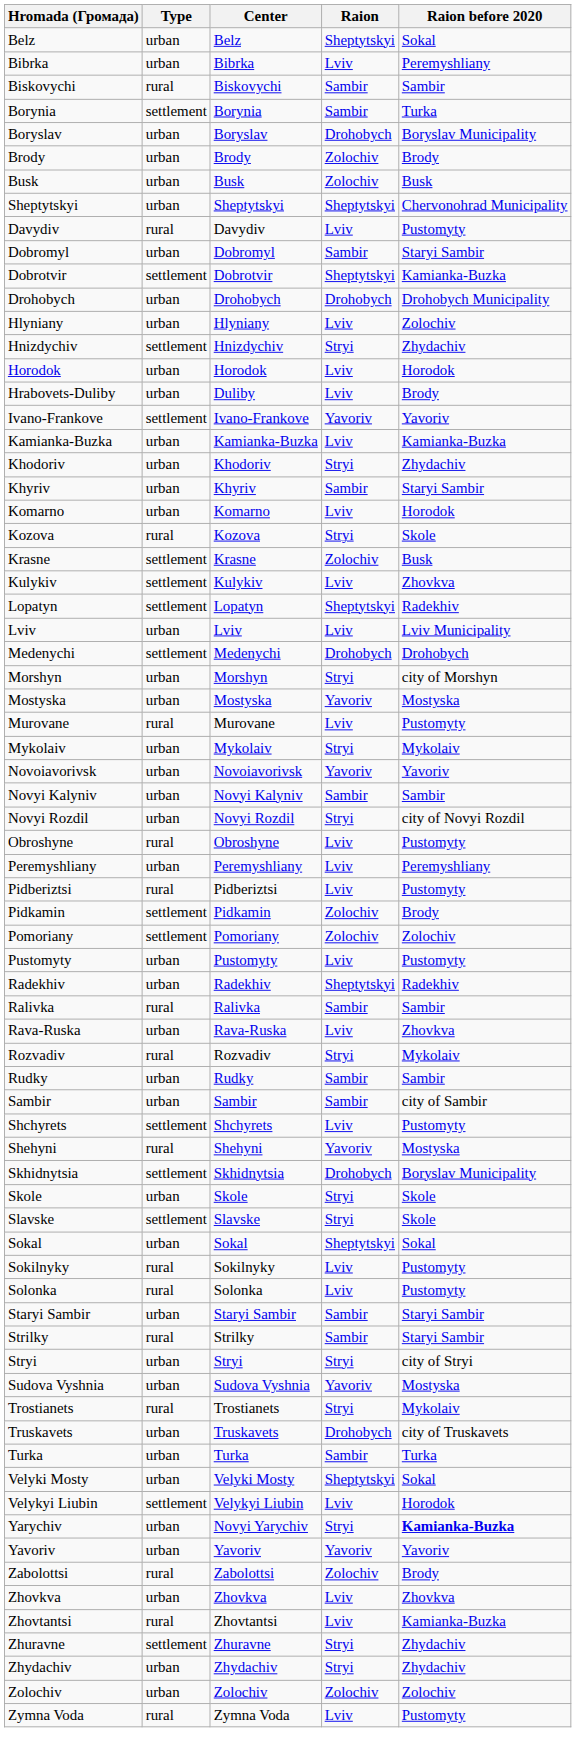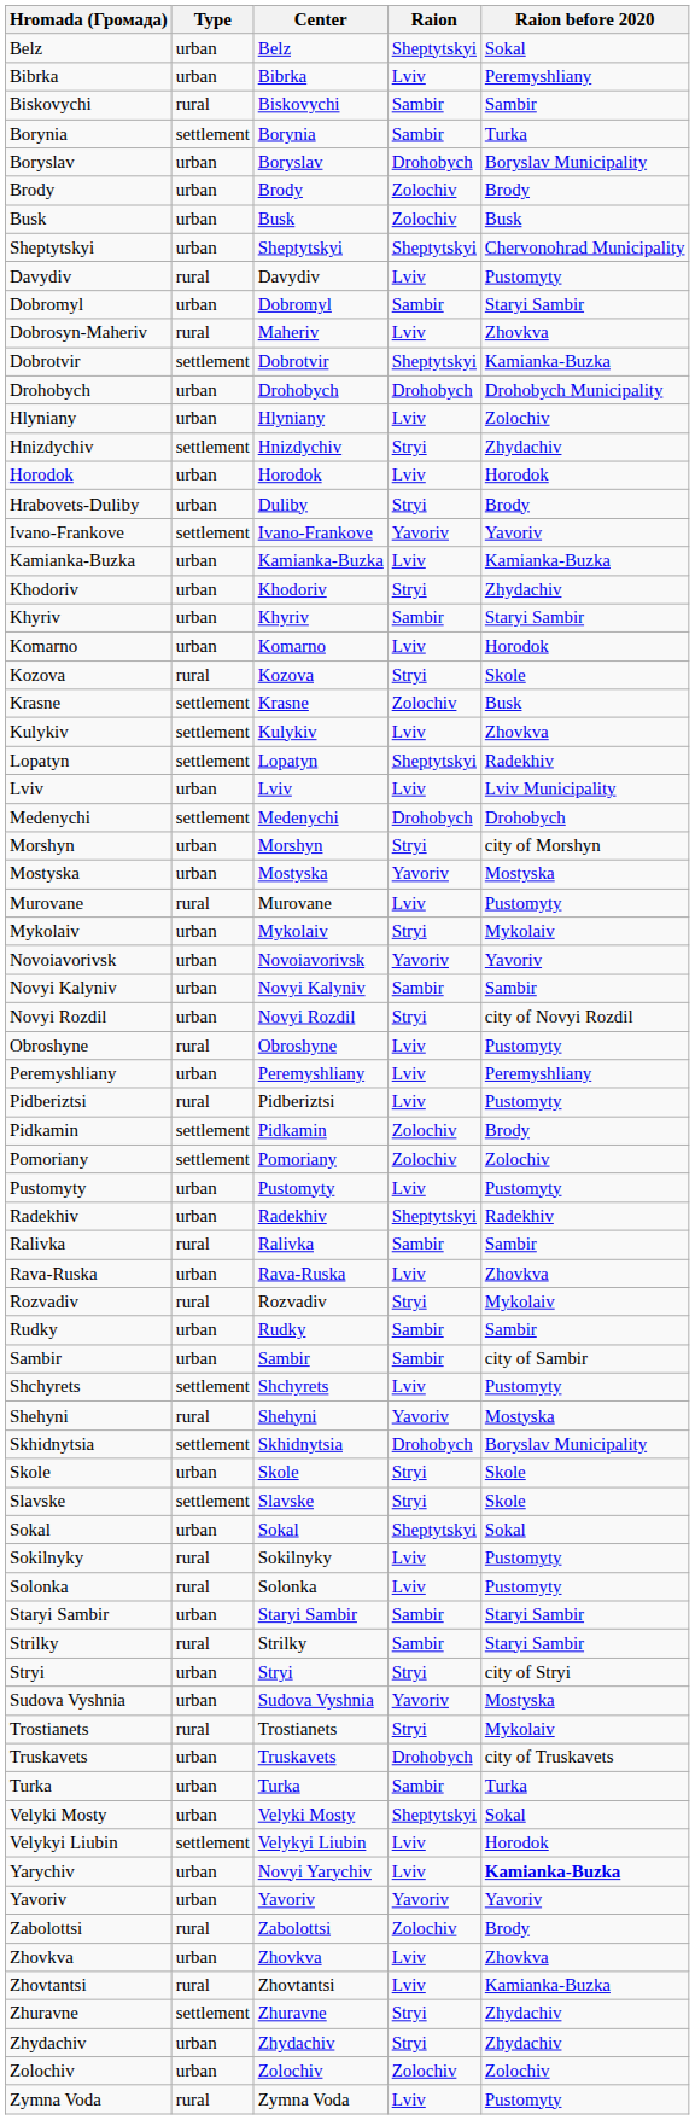 <table class="wikitable sortable">
 <tr>
 <th>Hromada (Громада)</th>
 <th>Type</th>
 <th>Center</th>
 <th>Raion</th>
 <th>Raion before 2020</th>
 </tr>
 <tr>
 <td>Belz</td>
 <td>urban</td>
 <td><a href='#'>Belz</a></td>
 <td><a href='#'>Sheptytskyi</a></td>
 <td><a href='#'>Sokal</a></td>
 </tr>
 <tr>
 <td>Bibrka</td>
 <td>urban</td>
 <td><a href='#'>Bibrka</a></td>
 <td><a href='#'>Lviv</a></td>
 <td><a href='#'>Peremyshliany</a></td>
 </tr>
 <tr>
 <td>Biskovychi</td>
 <td>rural</td>
 <td><a href='#'>Biskovychi</a></td>
 <td><a href='#'>Sambir</a></td>
 <td><a href='#'>Sambir</a></td>
 </tr>
 <tr>
 <td>Borynia</td>
 <td>settlement</td>
 <td><a href='#'>Borynia</a></td>
 <td><a href='#'>Sambir</a></td>
 <td><a href='#'>Turka</a></td>
 </tr>
 <tr>
 <td>Boryslav</td>
 <td>urban</td>
 <td><a href='#'>Boryslav</a></td>
 <td><a href='#'>Drohobych</a></td>
 <td><a href='#'>Boryslav Municipality</a></td>
 </tr>
 <tr>
 <td>Brody</td>
 <td>urban</td>
 <td><a href='#'>Brody</a></td>
 <td><a href='#'>Zolochiv</a></td>
 <td><a href='#'>Brody</a></td>
 </tr>
 <tr>
 <td>Busk</td>
 <td>urban</td>
 <td><a href='#'>Busk</a></td>
 <td><a href='#'>Zolochiv</a></td>
 <td><a href='#'>Busk</a></td>
 </tr>
 <tr>
 <td>Sheptytskyi</td>
 <td>urban</td>
 <td><a href='#'>Sheptytskyi</a></td>
 <td><a href='#'>Sheptytskyi</a></td>
 <td><a href='#'>Chervonohrad Municipality</a></td>
 </tr>
 <tr>
 <td>Davydiv</td>
 <td>rural</td>
 <td>Davydiv</td>
 <td><a href='#'>Lviv</a></td>
 <td><a href='#'>Pustomyty</a></td>
 </tr>
 <tr>
 <td>Dobromyl</td>
 <td>urban</td>
 <td><a href='#'>Dobromyl</a></td>
 <td><a href='#'>Sambir</a></td>
 <td><a href='#'>Staryi Sambir</a></td>
 </tr>
 <tr>
+<td>Dobrosyn-Maheriv</td>
+<td>rural</td>
+<td><a href='#'>Maheriv</a></td>
+<td><a href='#'>Lviv</a></td>
+<td><a href='#'>Zhovkva</a></td>
+</tr>
+<tr>
 <td>Dobrotvir</td>
 <td>settlement</td>
 <td><a href='#'>Dobrotvir</a></td>
 <td><a href='#'>Sheptytskyi</a></td>
 <td><a href='#'>Kamianka-Buzka</a></td>
 </tr>
 <tr>
 <td>Drohobych</td>
 <td>urban</td>
 <td><a href='#'>Drohobych</a></td>
 <td><a href='#'>Drohobych</a></td>
 <td><a href='#'>Drohobych Municipality</a></td>
 </tr>
 <tr>
 <td>Hlyniany</td>
 <td>urban</td>
 <td><a href='#'>Hlyniany</a></td>
 <td><a href='#'>Lviv</a></td>
 <td><a href='#'>Zolochiv</a></td>
 </tr>
 <tr>
 <td>Hnizdychiv</td>
 <td>settlement</td>
 <td><a href='#'>Hnizdychiv</a></td>
 <td><a href='#'>Stryi</a></td>
 <td><a href='#'>Zhydachiv</a></td>
 </tr>
 <tr>
 <td><a href='#'>Horodok</a></td>
 <td>urban</td>
 <td><a href='#'>Horodok</a></td>
 <td><a href='#'>Lviv</a></td>
 <td><a href='#'>Horodok</a></td>
 </tr>
 <tr>
 <td>Hrabovets-Duliby</td>
 <td>urban</td>
 <td><a href='#'>Duliby</a></td>
-<td><a href='#'>Lviv</a></td>
+<td><a href='#'>Stryi</a></td>
 <td><a href='#'>Brody</a></td>
 </tr>
 <tr>
 <td>Ivano-Frankove</td>
 <td>settlement</td>
 <td><a href='#'>Ivano-Frankove</a></td>
 <td><a href='#'>Yavoriv</a></td>
 <td><a href='#'>Yavoriv</a></td>
 </tr>
 <tr>
 <td>Kamianka-Buzka</td>
 <td>urban</td>
 <td><a href='#'>Kamianka-Buzka</a></td>
 <td><a href='#'>Lviv</a></td>
 <td><a href='#'>Kamianka-Buzka</a></td>
 </tr>
 <tr>
 <td>Khodoriv</td>
 <td>urban</td>
 <td><a href='#'>Khodoriv</a></td>
 <td><a href='#'>Stryi</a></td>
 <td><a href='#'>Zhydachiv</a></td>
 </tr>
 <tr>
 <td>Khyriv</td>
 <td>urban</td>
 <td><a href='#'>Khyriv</a></td>
 <td><a href='#'>Sambir</a></td>
 <td><a href='#'>Staryi Sambir</a></td>
 </tr>
 <tr>
 <td>Komarno</td>
 <td>urban</td>
 <td><a href='#'>Komarno</a></td>
 <td><a href='#'>Lviv</a></td>
 <td><a href='#'>Horodok</a></td>
 </tr>
 <tr>
 <td>Kozova</td>
 <td>rural</td>
 <td><a href='#'>Kozova</a></td>
 <td><a href='#'>Stryi</a></td>
 <td><a href='#'>Skole</a></td>
 </tr>
 <tr>
 <td>Krasne</td>
 <td>settlement</td>
 <td><a href='#'>Krasne</a></td>
 <td><a href='#'>Zolochiv</a></td>
 <td><a href='#'>Busk</a></td>
 </tr>
 <tr>
 <td>Kulykiv</td>
 <td>settlement</td>
 <td><a href='#'>Kulykiv</a></td>
 <td><a href='#'>Lviv</a></td>
 <td><a href='#'>Zhovkva</a></td>
 </tr>
 <tr>
 <td>Lopatyn</td>
 <td>settlement</td>
 <td><a href='#'>Lopatyn</a></td>
 <td><a href='#'>Sheptytskyi</a></td>
 <td><a href='#'>Radekhiv</a></td>
 </tr>
 <tr>
 <td>Lviv</td>
 <td>urban</td>
 <td><a href='#'>Lviv</a></td>
 <td><a href='#'>Lviv</a></td>
 <td><a href='#'>Lviv Municipality</a></td>
 </tr>
 <tr>
 <td>Medenychi</td>
 <td>settlement</td>
 <td><a href='#'>Medenychi</a></td>
 <td><a href='#'>Drohobych</a></td>
 <td><a href='#'>Drohobych</a></td>
 </tr>
 <tr>
 <td>Morshyn</td>
 <td>urban</td>
 <td><a href='#'>Morshyn</a></td>
 <td><a href='#'>Stryi</a></td>
 <td>city of Morshyn</td>
 </tr>
 <tr>
 <td>Mostyska</td>
 <td>urban</td>
 <td><a href='#'>Mostyska</a></td>
 <td><a href='#'>Yavoriv</a></td>
 <td><a href='#'>Mostyska</a></td>
 </tr>
 <tr>
 <td>Murovane</td>
 <td>rural</td>
 <td>Murovane</td>
 <td><a href='#'>Lviv</a></td>
 <td><a href='#'>Pustomyty</a></td>
 </tr>
 <tr>
 <td>Mykolaiv</td>
 <td>urban</td>
 <td><a href='#'>Mykolaiv</a></td>
 <td><a href='#'>Stryi</a></td>
 <td><a href='#'>Mykolaiv</a></td>
 </tr>
 <tr>
 <td>Novoiavorivsk</td>
 <td>urban</td>
 <td><a href='#'>Novoiavorivsk</a></td>
 <td><a href='#'>Yavoriv</a></td>
 <td><a href='#'>Yavoriv</a></td>
 </tr>
 <tr>
 <td>Novyi Kalyniv</td>
 <td>urban</td>
 <td><a href='#'>Novyi Kalyniv</a></td>
 <td><a href='#'>Sambir</a></td>
 <td><a href='#'>Sambir</a></td>
 </tr>
 <tr>
 <td>Novyi Rozdil</td>
 <td>urban</td>
 <td><a href='#'>Novyi Rozdil</a></td>
 <td><a href='#'>Stryi</a></td>
 <td>city of Novyi Rozdil</td>
 </tr>
 <tr>
 <td>Obroshyne</td>
 <td>rural</td>
 <td><a href='#'>Obroshyne</a></td>
 <td><a href='#'>Lviv</a></td>
 <td><a href='#'>Pustomyty</a></td>
 </tr>
 <tr>
 <td>Peremyshliany</td>
 <td>urban</td>
 <td><a href='#'>Peremyshliany</a></td>
 <td><a href='#'>Lviv</a></td>
 <td><a href='#'>Peremyshliany</a></td>
 </tr>
 <tr>
 <td>Pidberiztsi</td>
 <td>rural</td>
 <td>Pidberiztsi</td>
 <td><a href='#'>Lviv</a></td>
 <td><a href='#'>Pustomyty</a></td>
 </tr>
 <tr>
 <td>Pidkamin</td>
 <td>settlement</td>
 <td><a href='#'>Pidkamin</a></td>
 <td><a href='#'>Zolochiv</a></td>
 <td><a href='#'>Brody</a></td>
 </tr>
 <tr>
 <td>Pomoriany</td>
 <td>settlement</td>
 <td><a href='#'>Pomoriany</a></td>
 <td><a href='#'>Zolochiv</a></td>
 <td><a href='#'>Zolochiv</a></td>
 </tr>
 <tr>
 <td>Pustomyty</td>
 <td>urban</td>
 <td><a href='#'>Pustomyty</a></td>
 <td><a href='#'>Lviv</a></td>
 <td><a href='#'>Pustomyty</a></td>
 </tr>
 <tr>
 <td>Radekhiv</td>
 <td>urban</td>
 <td><a href='#'>Radekhiv</a></td>
 <td><a href='#'>Sheptytskyi</a></td>
 <td><a href='#'>Radekhiv</a></td>
 </tr>
 <tr>
 <td>Ralivka</td>
 <td>rural</td>
 <td><a href='#'>Ralivka</a></td>
 <td><a href='#'>Sambir</a></td>
 <td><a href='#'>Sambir</a></td>
 </tr>
 <tr>
 <td>Rava-Ruska</td>
 <td>urban</td>
 <td><a href='#'>Rava-Ruska</a></td>
 <td><a href='#'>Lviv</a></td>
 <td><a href='#'>Zhovkva</a></td>
 </tr>
 <tr>
 <td>Rozvadiv</td>
 <td>rural</td>
 <td>Rozvadiv</td>
 <td><a href='#'>Stryi</a></td>
 <td><a href='#'>Mykolaiv</a></td>
 </tr>
 <tr>
 <td>Rudky</td>
 <td>urban</td>
 <td><a href='#'>Rudky</a></td>
 <td><a href='#'>Sambir</a></td>
 <td><a href='#'>Sambir</a></td>
 </tr>
 <tr>
 <td>Sambir</td>
 <td>urban</td>
 <td><a href='#'>Sambir</a></td>
 <td><a href='#'>Sambir</a></td>
 <td>city of Sambir</td>
 </tr>
 <tr>
 <td>Shchyrets</td>
 <td>settlement</td>
 <td><a href='#'>Shchyrets</a></td>
 <td><a href='#'>Lviv</a></td>
 <td><a href='#'>Pustomyty</a></td>
 </tr>
 <tr>
 <td>Shehyni</td>
 <td>rural</td>
 <td><a href='#'>Shehyni</a></td>
 <td><a href='#'>Yavoriv</a></td>
 <td><a href='#'>Mostyska</a></td>
 </tr>
 <tr>
 <td>Skhidnytsia</td>
 <td>settlement</td>
 <td><a href='#'>Skhidnytsia</a></td>
 <td><a href='#'>Drohobych</a></td>
 <td><a href='#'>Boryslav Municipality</a></td>
 </tr>
 <tr>
 <td>Skole</td>
 <td>urban</td>
 <td><a href='#'>Skole</a></td>
 <td><a href='#'>Stryi</a></td>
 <td><a href='#'>Skole</a></td>
 </tr>
 <tr>
 <td>Slavske</td>
 <td>settlement</td>
 <td><a href='#'>Slavske</a></td>
 <td><a href='#'>Stryi</a></td>
 <td><a href='#'>Skole</a></td>
 </tr>
 <tr>
 <td>Sokal</td>
 <td>urban</td>
 <td><a href='#'>Sokal</a></td>
 <td><a href='#'>Sheptytskyi</a></td>
 <td><a href='#'>Sokal</a></td>
 </tr>
 <tr>
 <td>Sokilnyky</td>
 <td>rural</td>
 <td>Sokilnyky</td>
 <td><a href='#'>Lviv</a></td>
 <td><a href='#'>Pustomyty</a></td>
 </tr>
 <tr>
 <td>Solonka</td>
 <td>rural</td>
 <td>Solonka</td>
 <td><a href='#'>Lviv</a></td>
 <td><a href='#'>Pustomyty</a></td>
 </tr>
 <tr>
 <td>Staryi Sambir</td>
 <td>urban</td>
 <td><a href='#'>Staryi Sambir</a></td>
 <td><a href='#'>Sambir</a></td>
 <td><a href='#'>Staryi Sambir</a></td>
 </tr>
 <tr>
 <td>Strilky</td>
 <td>rural</td>
 <td>Strilky</td>
 <td><a href='#'>Sambir</a></td>
 <td><a href='#'>Staryi Sambir</a></td>
 </tr>
 <tr>
 <td>Stryi</td>
 <td>urban</td>
 <td><a href='#'>Stryi</a></td>
 <td><a href='#'>Stryi</a></td>
 <td>city of Stryi</td>
 </tr>
 <tr>
 <td>Sudova Vyshnia</td>
 <td>urban</td>
 <td><a href='#'>Sudova Vyshnia</a></td>
 <td><a href='#'>Yavoriv</a></td>
 <td><a href='#'>Mostyska</a></td>
 </tr>
 <tr>
 <td>Trostianets</td>
 <td>rural</td>
 <td>Trostianets</td>
 <td><a href='#'>Stryi</a></td>
 <td><a href='#'>Mykolaiv</a></td>
 </tr>
 <tr>
 <td>Truskavets</td>
 <td>urban</td>
 <td><a href='#'>Truskavets</a></td>
 <td><a href='#'>Drohobych</a></td>
 <td>city of Truskavets</td>
 </tr>
 <tr>
 <td>Turka</td>
 <td>urban</td>
 <td><a href='#'>Turka</a></td>
 <td><a href='#'>Sambir</a></td>
 <td><a href='#'>Turka</a></td>
 </tr>
 <tr>
 <td>Velyki Mosty</td>
 <td>urban</td>
 <td><a href='#'>Velyki Mosty</a></td>
 <td><a href='#'>Sheptytskyi</a></td>
 <td><a href='#'>Sokal</a></td>
 </tr>
 <tr>
 <td>Velykyi Liubin</td>
 <td>settlement</td>
 <td><a href='#'>Velykyi Liubin</a></td>
 <td><a href='#'>Lviv</a></td>
 <td><a href='#'>Horodok</a></td>
 </tr>
 <tr>
 <td>Yarychiv</td>
 <td>urban</td>
 <td><a href='#'>Novyi Yarychiv</a></td>
-<td><a href='#'>Stryi</a></td>
+<td><a href='#'>Lviv</a></td>
 <td><strong><a href='#'>Kamianka-Buzka</a></strong></td>
 </tr>
 <tr>
 <td>Yavoriv</td>
 <td>urban</td>
 <td><a href='#'>Yavoriv</a></td>
 <td><a href='#'>Yavoriv</a></td>
 <td><a href='#'>Yavoriv</a></td>
 </tr>
 <tr>
 <td>Zabolottsi</td>
 <td>rural</td>
 <td><a href='#'>Zabolottsi</a></td>
 <td><a href='#'>Zolochiv</a></td>
 <td><a href='#'>Brody</a></td>
 </tr>
 <tr>
 <td>Zhovkva</td>
 <td>urban</td>
 <td><a href='#'>Zhovkva</a></td>
 <td><a href='#'>Lviv</a></td>
 <td><a href='#'>Zhovkva</a></td>
 </tr>
 <tr>
 <td>Zhovtantsi</td>
 <td>rural</td>
 <td>Zhovtantsi</td>
 <td><a href='#'>Lviv</a></td>
 <td><a href='#'>Kamianka-Buzka</a></td>
 </tr>
 <tr>
 <td>Zhuravne</td>
 <td>settlement</td>
 <td><a href='#'>Zhuravne</a></td>
 <td><a href='#'>Stryi</a></td>
 <td><a href='#'>Zhydachiv</a></td>
 </tr>
 <tr>
 <td>Zhydachiv</td>
 <td>urban</td>
 <td><a href='#'>Zhydachiv</a></td>
 <td><a href='#'>Stryi</a></td>
 <td><a href='#'>Zhydachiv</a></td>
 </tr>
 <tr>
 <td>Zolochiv</td>
 <td>urban</td>
 <td><a href='#'>Zolochiv</a></td>
 <td><a href='#'>Zolochiv</a></td>
 <td><a href='#'>Zolochiv</a></td>
 </tr>
 <tr>
 <td>Zymna Voda</td>
 <td>rural</td>
 <td>Zymna Voda</td>
 <td><a href='#'>Lviv</a></td>
 <td><a href='#'>Pustomyty</a></td>
 </tr>
 </table>
